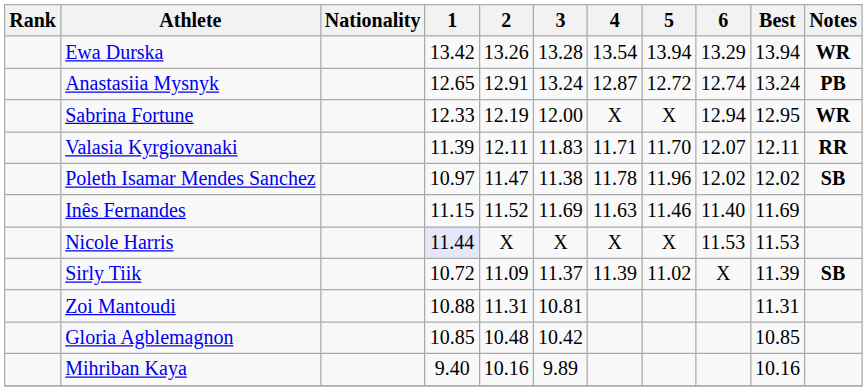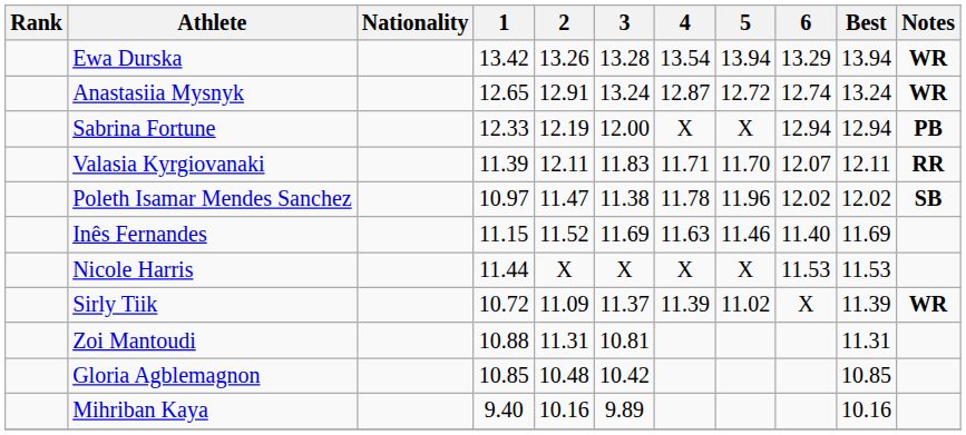 <table class="wikitable sortable" style="text-align:center">
 <tr>
 <th>Rank</th>
 <th>Athlete</th>
 <th>Nationality</th>
 <th width="25">1</th>
 <th width="25">2</th>
 <th width="25">3</th>
 <th width="25">4</th>
 <th width="25">5</th>
 <th width="25">6</th>
 <th>Best</th>
 <th>Notes</th>
 </tr>
 <tr>
 <td></td>
 <td style="text-align:left;"><a href='#'>Ewa Durska</a></td>
 <td style="text-align:left;"></td>
 <td>13.42</td>
 <td>13.26</td>
 <td>13.28</td>
 <td>13.54</td>
 <td>13.94</td>
 <td>13.29</td>
 <td>13.94</td>
 <td><strong>WR</strong></td>
 </tr>
 <tr>
 <td></td>
 <td style="text-align:left;"><a href='#'>Anastasiia Mysnyk</a></td>
 <td style="text-align:left;"></td>
 <td>12.65</td>
 <td>12.91</td>
 <td>13.24</td>
 <td>12.87</td>
 <td>12.72</td>
 <td>12.74</td>
 <td>13.24</td>
-<td><strong>PB</strong></td>
+<td><strong>WR</strong></td>
 </tr>
 <tr>
 <td></td>
 <td style="text-align:left;"><a href='#'>Sabrina Fortune</a></td>
 <td style="text-align:left;"></td>
 <td>12.33</td>
 <td>12.19</td>
 <td>12.00</td>
 <td>X</td>
 <td>X</td>
 <td>12.94</td>
-<td>12.95</td>
-<td><strong>WR</strong></td>
+<td>12.94</td>
+<td><strong>PB</strong></td>
 </tr>
 <tr>
 <td></td>
 <td style="text-align:left;"><a href='#'>Valasia Kyrgiovanaki</a></td>
 <td style="text-align:left;"></td>
 <td>11.39</td>
 <td>12.11</td>
 <td>11.83</td>
 <td>11.71</td>
 <td>11.70</td>
 <td>12.07</td>
 <td>12.11</td>
 <td><strong>RR</strong></td>
 </tr>
 <tr>
 <td></td>
 <td style="text-align:left;"><a href='#'>Poleth Isamar Mendes Sanchez</a></td>
 <td style="text-align:left;"></td>
 <td>10.97</td>
 <td>11.47</td>
 <td>11.38</td>
 <td>11.78</td>
 <td>11.96</td>
 <td>12.02</td>
 <td>12.02</td>
 <td><strong>SB</strong></td>
 </tr>
 <tr>
 <td></td>
 <td style="text-align:left;"><a href='#'>Inês Fernandes</a></td>
 <td style="text-align:left;"></td>
 <td>11.15</td>
 <td>11.52</td>
 <td>11.69</td>
 <td>11.63</td>
 <td>11.46</td>
 <td>11.40</td>
 <td>11.69</td>
 <td></td>
 </tr>
 <tr>
 <td></td>
 <td style="text-align:left;"><a href='#'>Nicole Harris</a></td>
 <td style="text-align:left;"></td>
-<td style="background: lavender;">11.44</td>
+<td>11.44</td>
 <td>X</td>
 <td>X</td>
 <td>X</td>
 <td>X</td>
 <td>11.53</td>
 <td>11.53</td>
 <td></td>
 </tr>
 <tr>
 <td></td>
 <td style="text-align:left;"><a href='#'>Sirly Tiik</a></td>
 <td style="text-align:left;"></td>
 <td>10.72</td>
 <td>11.09</td>
 <td>11.37</td>
 <td>11.39</td>
 <td>11.02</td>
 <td>X</td>
 <td>11.39</td>
-<td><strong>SB</strong></td>
+<td><strong>WR</strong></td>
 </tr>
 <tr>
 <td></td>
 <td style="text-align:left;"><a href='#'>Zoi Mantoudi</a></td>
 <td style="text-align:left;"></td>
 <td>10.88</td>
 <td>11.31</td>
 <td>10.81</td>
 <td></td>
 <td></td>
 <td></td>
 <td>11.31</td>
 <td></td>
 </tr>
 <tr>
 <td></td>
 <td style="text-align:left;"><a href='#'>Gloria Agblemagnon</a></td>
 <td style="text-align:left;"></td>
 <td>10.85</td>
 <td>10.48</td>
 <td>10.42</td>
 <td></td>
 <td></td>
 <td></td>
 <td>10.85</td>
 <td></td>
 </tr>
 <tr>
 <td></td>
 <td style="text-align:left;"><a href='#'>Mihriban Kaya</a></td>
 <td style="text-align:left;"></td>
 <td>9.40</td>
 <td>10.16</td>
 <td>9.89</td>
 <td></td>
 <td></td>
 <td></td>
 <td>10.16</td>
 <td></td>
 </tr>
 <tr>
 </tr>
 </table>
